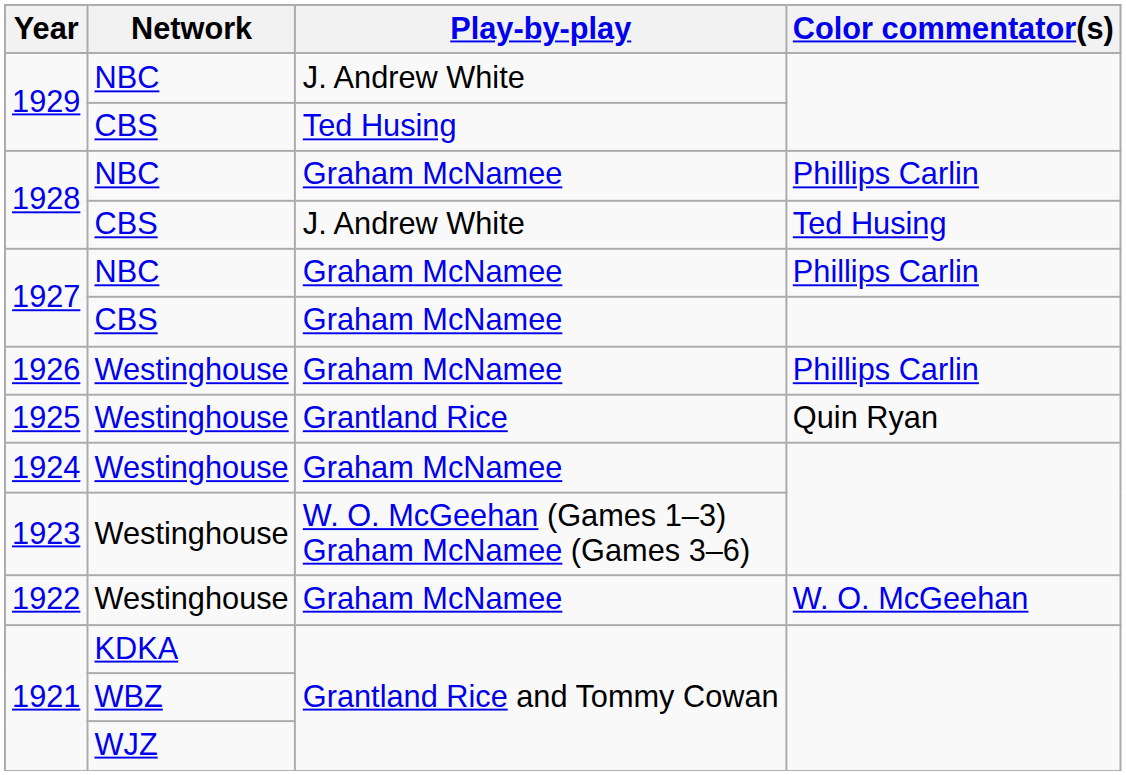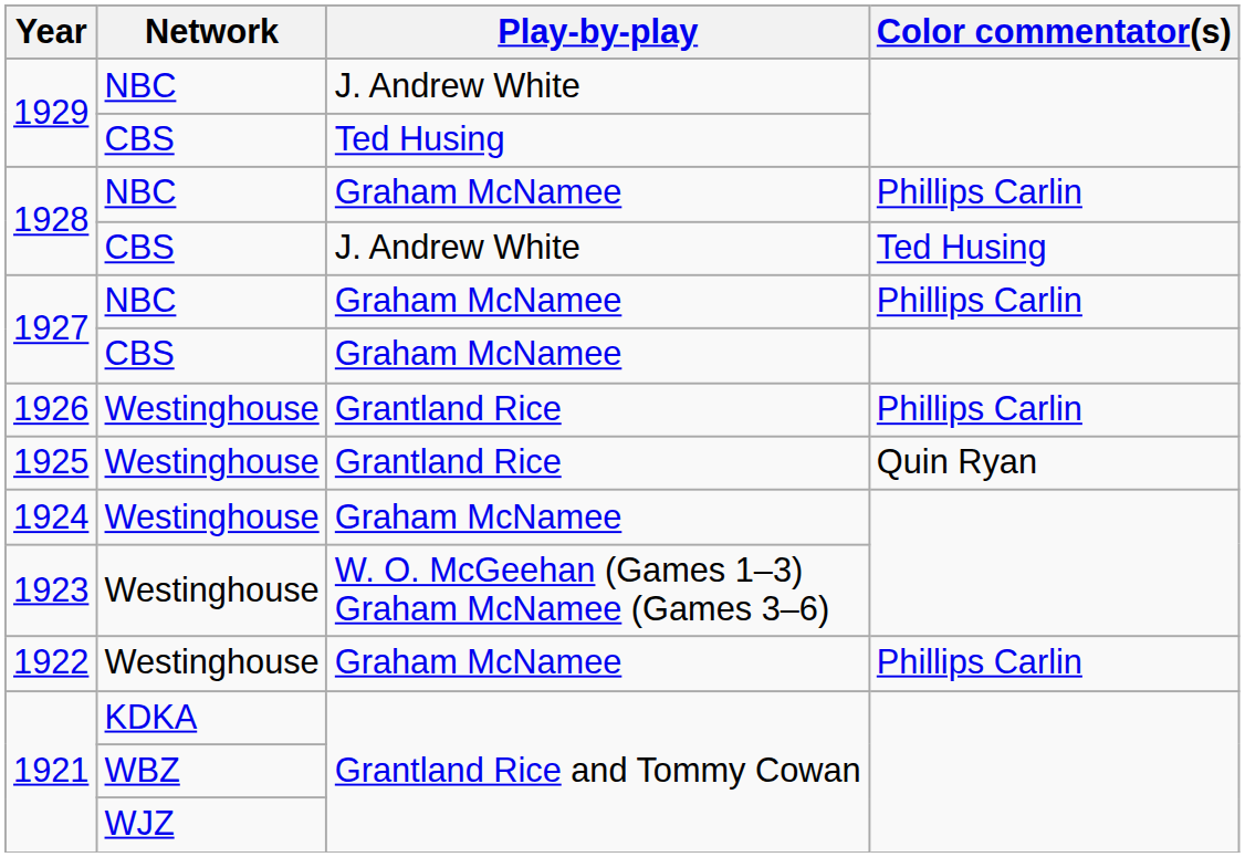 <table class="wikitable">
 <tr>
 <th>Year</th>
 <th>Network</th>
 <th><a href='#'>Play-by-play</a></th>
 <th><a href='#'>Color commentator</a>(s)</th>
 </tr>
 <tr>
 <td rowspan="2"><a href='#'>1929</a></td>
 <td><a href='#'>NBC</a></td>
 <td>J. Andrew White</td>
 </tr>
 <tr>
 <td><a href='#'>CBS</a></td>
 <td><a href='#'>Ted Husing</a></td>
 </tr>
 <tr>
 <td rowspan="2"><a href='#'>1928</a></td>
 <td><a href='#'>NBC</a></td>
 <td><a href='#'>Graham McNamee</a></td>
 <td><a href='#'>Phillips Carlin</a></td>
 </tr>
 <tr>
 <td><a href='#'>CBS</a></td>
 <td>J. Andrew White</td>
 <td><a href='#'>Ted Husing</a></td>
 </tr>
 <tr>
 <td rowspan="2"><a href='#'>1927</a></td>
 <td><a href='#'>NBC</a></td>
 <td><a href='#'>Graham McNamee</a></td>
 <td><a href='#'>Phillips Carlin</a></td>
 </tr>
 <tr>
 <td><a href='#'>CBS</a></td>
 <td><a href='#'>Graham McNamee</a></td>
 </tr>
 <tr>
 <td><a href='#'>1926</a></td>
 <td><a href='#'>Westinghouse</a></td>
-<td><a href='#'>Graham McNamee</a></td>
+<td><a href='#'>Grantland Rice</a></td>
 <td><a href='#'>Phillips Carlin</a></td>
 </tr>
 <tr>
 <td><a href='#'>1925</a></td>
 <td><a href='#'>Westinghouse</a></td>
 <td><a href='#'>Grantland Rice</a></td>
 <td>Quin Ryan</td>
 </tr>
 <tr>
 <td><a href='#'>1924</a></td>
 <td><a href='#'>Westinghouse</a></td>
 <td><a href='#'>Graham McNamee</a></td>
 </tr>
 <tr>
 <td><a href='#'>1923</a></td>
 <td>Westinghouse</td>
 <td><a href='#'>W. O. McGeehan</a> (Games 1–3)<br><a href='#'>Graham McNamee</a> (Games 3–6)</td>
 </tr>
 <tr>
 <td><a href='#'>1922</a></td>
 <td>Westinghouse</td>
 <td><a href='#'>Graham McNamee</a></td>
-<td><a href='#'>W. O. McGeehan</a></td>
+<td><a href='#'>Phillips Carlin</a></td>
 </tr>
 <tr>
 <td rowspan="3"><a href='#'>1921</a></td>
 <td><a href='#'>KDKA</a></td>
 <td rowspan="3"><a href='#'>Grantland Rice</a> and Tommy Cowan</td>
 </tr>
 <tr>
 <td><a href='#'>WBZ</a></td>
 </tr>
 <tr>
 <td><a href='#'>WJZ</a></td>
 </tr>
 </table>
